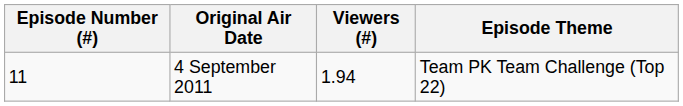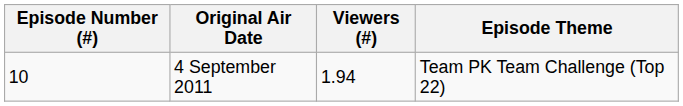 <table class="wikitable">
 <tr>
 <th>Episode Number (#)</th>
 <th>Original Air Date</th>
 <th>Viewers (#)</th>
 <th>Episode Theme</th>
 </tr>
 <tr>
-<td>11</td>
+<td>10</td>
 <td>4 September 2011</td>
 <td>1.94</td>
 <td>Team PK Team Challenge (Top 22)</td>
 </tr>
 </table>
